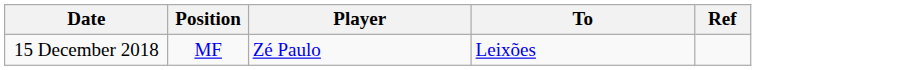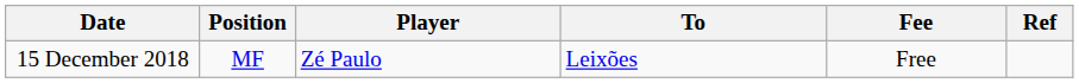 <table class="wikitable" style="text-align: center;">
 <tr>
 <th width=130>Date</th>
 <th width=60>Position</th>
 <th width=180>Player</th>
 <th width=180>To</th>
+<th width=120>Fee</th>
 <th width=40>Ref</th>
 </tr>
 <tr>
 <td>15 December 2018</td>
 <td><a href='#'>MF</a></td>
 <td style="text-align:left;"> <a href='#'>Zé Paulo</a></td>
 <td style="text-align:left;"> <a href='#'>Leixões</a></td>
+<td>Free</td>
 <td></td>
 </tr>
 </table>
